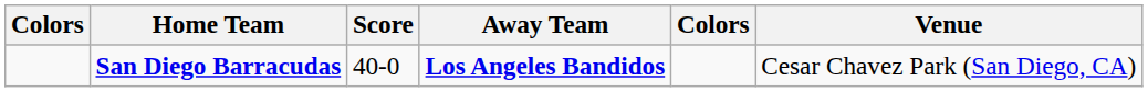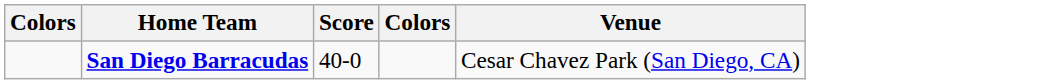 <table class="wikitable">
 <tr>
 <th>Colors</th>
 <th>Home Team</th>
 <th>Score</th>
-<th>Away Team</th>
 <th>Colors</th>
 <th>Venue</th>
 </tr>
 <tr>
 <td></td>
 <td><strong><a href='#'>San Diego Barracudas</a></strong></td>
 <td>40-0</td>
-<td><strong><a href='#'>Los Angeles Bandidos</a></strong></td>
 <td></td>
 <td>Cesar Chavez Park (<a href='#'>San Diego, CA</a>)</td>
 </tr>
 </table>
